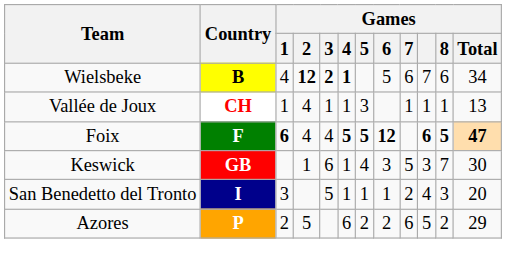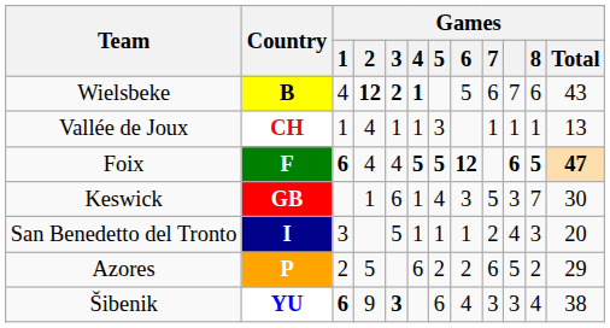 <table class="wikitable plainrowheaders" style="text-align:center;">
 <tr>
 <th rowspan=2>Team</th>
 <th rowspan=2>Country</th>
 <th colspan=10>Games</th>
 </tr>
 <tr>
 <th>1</th>
 <th>2</th>
 <th>3</th>
 <th>4</th>
 <th>5</th>
 <th>6</th>
 <th>7</th>
 <th></th>
 <th>8</th>
 <th>Total</th>
 </tr>
 <tr>
 <td>Wielsbeke</td>
 <td style="background:yellow"><strong>B</strong></td>
 <td>4</td>
 <td><strong>12</strong></td>
 <td><strong>2</strong></td>
 <td><strong>1</strong></td>
 <td></td>
 <td>5</td>
 <td>6</td>
 <td>7</td>
 <td>6</td>
-<td>34</td>
+<td>43</td>
 </tr>
 <tr>
 <td>Vallée de Joux</td>
 <td style="background:white; color: red"><strong>CH</strong></td>
 <td>1</td>
 <td>4</td>
 <td>1</td>
 <td>1</td>
 <td>3</td>
 <td></td>
 <td>1</td>
 <td>1</td>
 <td>1</td>
 <td>13</td>
 </tr>
 <tr>
 <td>Foix</td>
 <td style="background:green; color: white"><strong>F</strong></td>
 <td><strong>6</strong></td>
 <td>4</td>
 <td>4</td>
 <td><strong>5</strong></td>
 <td><strong>5</strong></td>
 <td><strong>12</strong></td>
 <td></td>
 <td><strong>6</strong></td>
 <td><strong>5</strong></td>
 <td style="font-weight:bold; background:NavajoWhite;">47</td>
 </tr>
 <tr>
 <td>Keswick</td>
 <td style="background:red; color: white"><strong>GB</strong></td>
 <td></td>
 <td>1</td>
 <td>6</td>
 <td>1</td>
 <td>4</td>
 <td>3</td>
 <td>5</td>
 <td>3</td>
 <td>7</td>
 <td>30</td>
 </tr>
 <tr>
 <td>San Benedetto del Tronto</td>
 <td style="background:darkblue; color: white"><strong>I</strong></td>
 <td>3</td>
 <td></td>
 <td>5</td>
 <td>1</td>
 <td>1</td>
 <td>1</td>
 <td>2</td>
 <td>4</td>
 <td>3</td>
 <td>20</td>
 </tr>
 <tr>
 <td>Azores</td>
 <td style="background:orange; color: white"><strong>P</strong></td>
 <td>2</td>
 <td>5</td>
 <td></td>
 <td>6</td>
 <td>2</td>
 <td>2</td>
 <td>6</td>
 <td>5</td>
 <td>2</td>
 <td>29</td>
 </tr>
+<tr>
+<td>Šibenik</td>
+<td style="background:white; color:blue"><strong>YU</strong></td>
+<td><strong>6</strong></td>
+<td>9</td>
+<td><strong>3</strong></td>
+<td></td>
+<td>6</td>
+<td>4</td>
+<td>3</td>
+<td>3</td>
+<td>4</td>
+<td>38</td>
+</tr>
 </table>
